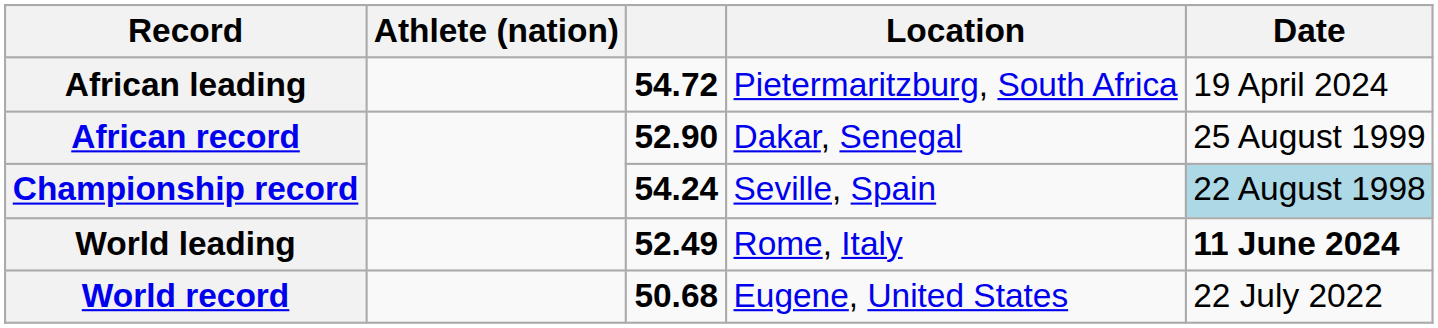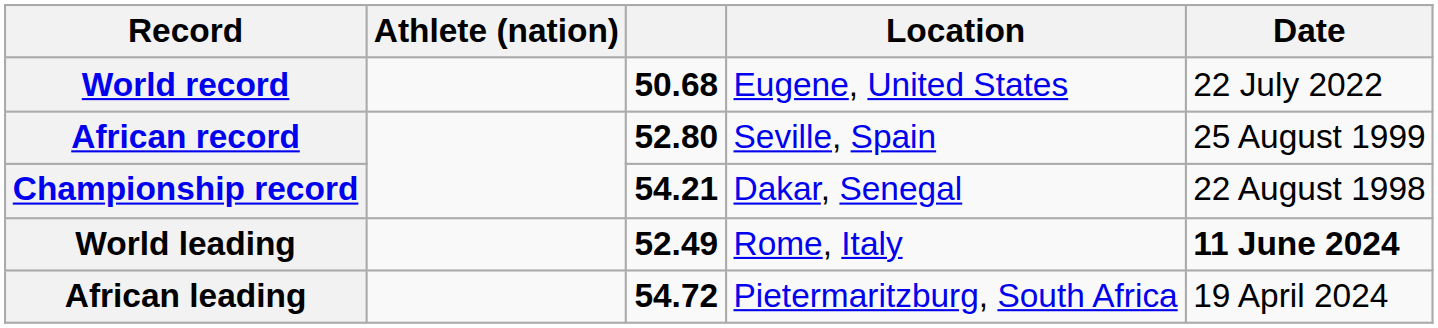 <table class="wikitable">
 <tr>
 <th scope="col">Record</th>
 <th scope="col">Athlete (nation)</th>
 <th scope="col"></th>
 <th scope="col">Location</th>
 <th scope="col">Date</th>
 </tr>
 <tr>
-<th scope="row">African leading</th>
+<th scope="row"><a href='#'>World record</a></th>
 <td></td>
-<td align="center"><strong>54.72</strong></td>
-<td><a href='#'>Pietermaritzburg</a>, <a href='#'>South Africa</a></td>
-<td>19 April 2024</td>
+<td align="center"><strong>50.68</strong></td>
+<td><a href='#'>Eugene</a>, <a href='#'>United States</a></td>
+<td>22 July 2022</td>
 </tr>
 <tr>
 <th scope="row"><a href='#'>African record</a></th>
 <td rowspan="2"></td>
-<td align="center"><strong>52.90</strong></td>
-<td><a href='#'>Dakar</a>, <a href='#'>Senegal</a></td>
+<td align="center"><strong>52.80</strong></td>
+<td><a href='#'>Seville</a>, <a href='#'>Spain</a></td>
 <td>25 August 1999</td>
 </tr>
 <tr>
 <th><a href='#'>Championship record</a></th>
-<td align="center"><strong>54.24</strong></td>
-<td><a href='#'>Seville</a>, <a href='#'>Spain</a></td>
-<td style="background: lightblue;">22 August 1998</td>
+<td align="center"><strong>54.21</strong></td>
+<td><a href='#'>Dakar</a>, <a href='#'>Senegal</a></td>
+<td>22 August 1998</td>
 </tr>
 <tr>
 <th scope="row">World leading</th>
 <td></td>
 <td align="center"><strong>52.49</strong></td>
 <td><a href='#'>Rome</a>, <a href='#'>Italy</a></td>
 <td><strong>11 June 2024</strong></td>
 </tr>
 <tr>
-<th scope="row"><a href='#'>World record</a></th>
+<th scope="row">African leading</th>
 <td></td>
-<td align="center"><strong>50.68</strong></td>
-<td><a href='#'>Eugene</a>, <a href='#'>United States</a></td>
-<td>22 July 2022</td>
+<td align="center"><strong>54.72</strong></td>
+<td><a href='#'>Pietermaritzburg</a>, <a href='#'>South Africa</a></td>
+<td>19 April 2024</td>
 </tr>
 </table>
